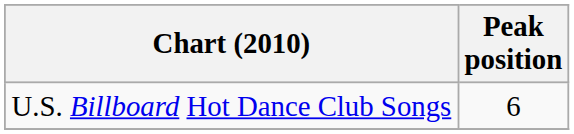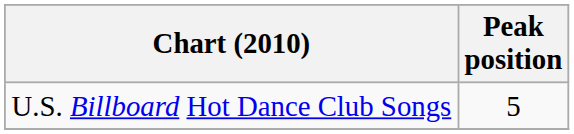 <table class="wikitable sortable">
 <tr>
 <th>Chart (2010)</th>
 <th>Peak<br>position</th>
 </tr>
 <tr>
 <td>U.S. <em><a href='#'>Billboard</a></em> <a href='#'>Hot Dance Club Songs</a></td>
-<td align="center">6</td>
+<td align="center">5</td>
 </tr>
 <tr>
 </tr>
 </table>
